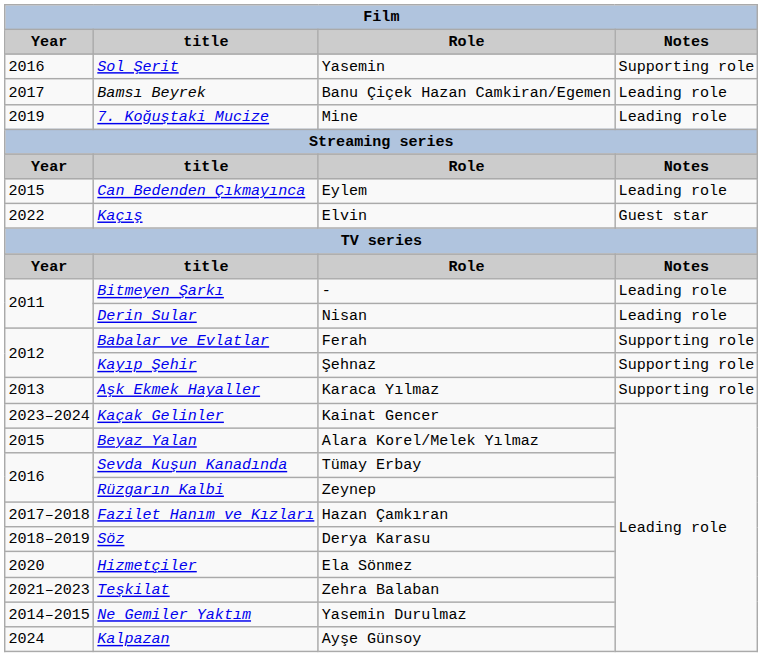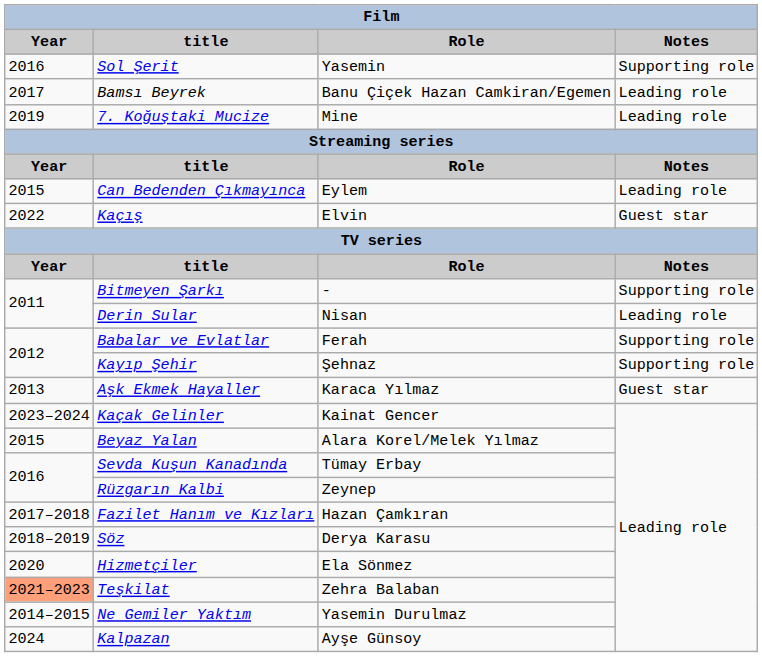 <table class="wikitable" style="font-size:80%">
 <tr>
 <th colspan="4" style="background:LightSteelBlue">Film</th>
 </tr>
 <tr>
 <th style="background:#CCCCCC">Year</th>
 <th style="background:#CCCCCC">title</th>
 <th style="background:#CCCCCC">Role</th>
 <th style="background:#CCCCCC">Notes</th>
 </tr>
 <tr>
 <td>2016</td>
 <td><em><a href='#'>Sol Şerit</a></em></td>
 <td>Yasemin</td>
 <td>Supporting role</td>
 </tr>
 <tr>
 <td>2017</td>
 <td><em>Bamsı Beyrek</em></td>
 <td>Banu Çiçek Hazan Camkiran/Egemen</td>
 <td>Leading role</td>
 </tr>
 <tr>
 <td>2019</td>
 <td><em><a href='#'>7. Koğuştaki Mucize</a></em></td>
 <td>Mine</td>
 <td>Leading role</td>
 </tr>
 <tr>
 <th colspan="4" style="background:LightSteelBlue">Streaming series</th>
 </tr>
 <tr>
 <th style="background:#CCCCCC">Year</th>
 <th style="background:#CCCCCC">title</th>
 <th style="background:#CCCCCC">Role</th>
 <th style="background:#CCCCCC">Notes</th>
 </tr>
 <tr>
 <td>2015</td>
 <td><em><a href='#'>Can Bedenden Çıkmayınca</a></em></td>
 <td>Eylem</td>
 <td>Leading role</td>
 </tr>
 <tr>
 <td>2022</td>
 <td><em><a href='#'>Kaçış</a></em></td>
 <td>Elvin</td>
 <td>Guest star</td>
 </tr>
 <tr>
 <th colspan="4" style="background:LightSteelBlue">TV series</th>
 </tr>
 <tr>
 <th style="background:#CCCCCC">Year</th>
 <th style="background:#CCCCCC">title</th>
 <th style="background:#CCCCCC">Role</th>
 <th style="background:#CCCCCC">Notes</th>
 </tr>
 <tr>
 <td rowspan="2">2011</td>
 <td><em><a href='#'>Bitmeyen Şarkı</a></em></td>
 <td>-</td>
-<td>Leading role</td>
+<td>Supporting role</td>
 </tr>
 <tr>
 <td><em><a href='#'>Derin Sular</a></em></td>
 <td>Nisan</td>
 <td>Leading role</td>
 </tr>
 <tr>
 <td rowspan="2">2012</td>
 <td><em><a href='#'>Babalar ve Evlatlar</a></em></td>
 <td>Ferah</td>
 <td>Supporting role</td>
 </tr>
 <tr>
 <td><em><a href='#'>Kayıp Şehir</a></em></td>
 <td>Şehnaz</td>
 <td>Supporting role</td>
 </tr>
 <tr>
 <td>2013</td>
 <td><em><a href='#'>Aşk Ekmek Hayaller</a></em></td>
 <td>Karaca Yılmaz</td>
-<td>Supporting role</td>
+<td>Guest star</td>
 </tr>
 <tr>
 <td>2023–2024</td>
 <td><em><a href='#'>Kaçak Gelinler</a></em></td>
 <td>Kainat Gencer</td>
 <td rowspan="10">Leading role</td>
 </tr>
 <tr>
 <td>2015</td>
 <td><em><a href='#'>Beyaz Yalan</a></em></td>
 <td>Alara Korel/Melek Yılmaz</td>
 </tr>
 <tr>
 <td rowspan="2">2016</td>
 <td><em><a href='#'>Sevda Kuşun Kanadında</a></em></td>
 <td>Tümay Erbay</td>
 </tr>
 <tr>
 <td><em><a href='#'>Rüzgarın Kalbi</a></em></td>
 <td>Zeynep</td>
 </tr>
 <tr>
 <td>2017–2018</td>
 <td><em><a href='#'>Fazilet Hanım ve Kızları</a></em></td>
 <td>Hazan Çamkıran</td>
 </tr>
 <tr>
 <td>2018–2019</td>
 <td><em><a href='#'>Söz</a></em></td>
 <td>Derya Karasu</td>
 </tr>
 <tr>
 <td>2020</td>
 <td><em><a href='#'>Hizmetçiler</a></em></td>
 <td>Ela Sönmez</td>
 </tr>
 <tr>
-<td>2021–2023</td>
+<td style="background: lightsalmon;">2021–2023</td>
 <td><em><a href='#'>Teşkilat</a></em></td>
 <td>Zehra Balaban</td>
 </tr>
 <tr>
 <td>2014–2015</td>
 <td><em><a href='#'>Ne Gemiler Yaktım</a></em></td>
 <td>Yasemin Durulmaz</td>
 </tr>
 <tr>
 <td>2024</td>
 <td><em><a href='#'>Kalpazan</a></em></td>
 <td>Ayşe Günsoy</td>
 </tr>
 </table>
